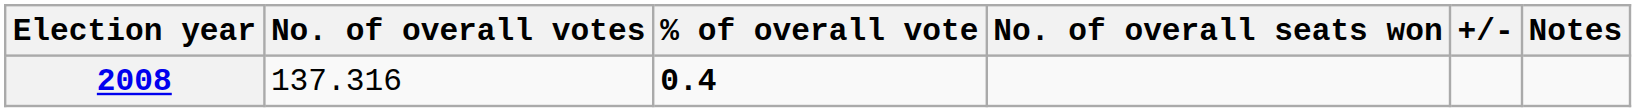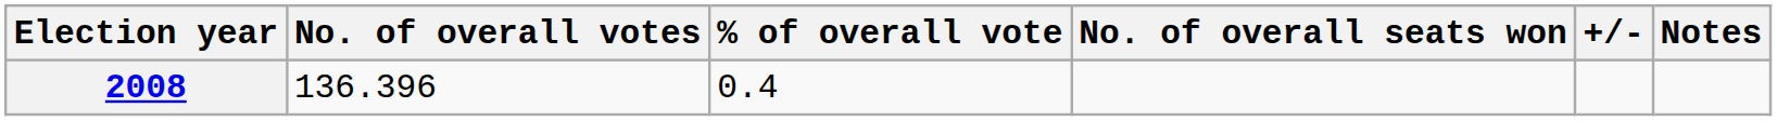 <table class="wikitable">
 <tr>
 <th>Election year</th>
 <th>No. of overall votes</th>
 <th>% of overall vote</th>
 <th>No. of overall seats won</th>
 <th>+/-</th>
 <th>Notes</th>
 </tr>
 <tr>
 <th><a href='#'>2008</a></th>
-<td>137.316</td>
-<td><strong>0.4</strong></td>
+<td>136.396</td>
+<td>0.4</td>
 <td></td>
 <td></td>
 <td></td>
 </tr>
 </table>
